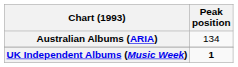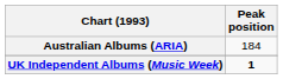 <table class="wikitable sortable plainrowheaders" style="text-align:center">
 <tr>
 <th>Chart (1993)</th>
 <th>Peak<br>position</th>
 </tr>
 <tr>
 <th scope="row">Australian Albums (<a href='#'>ARIA</a>)</th>
-<td>134</td>
+<td>184</td>
 </tr>
 <tr>
 </tr>
 <tr>
 <th scope="row"><a href='#'>UK Independent Albums</a> (<em><a href='#'>Music Week</a></em>)</th>
 <td><strong>1</strong></td>
 </tr>
 </table>
